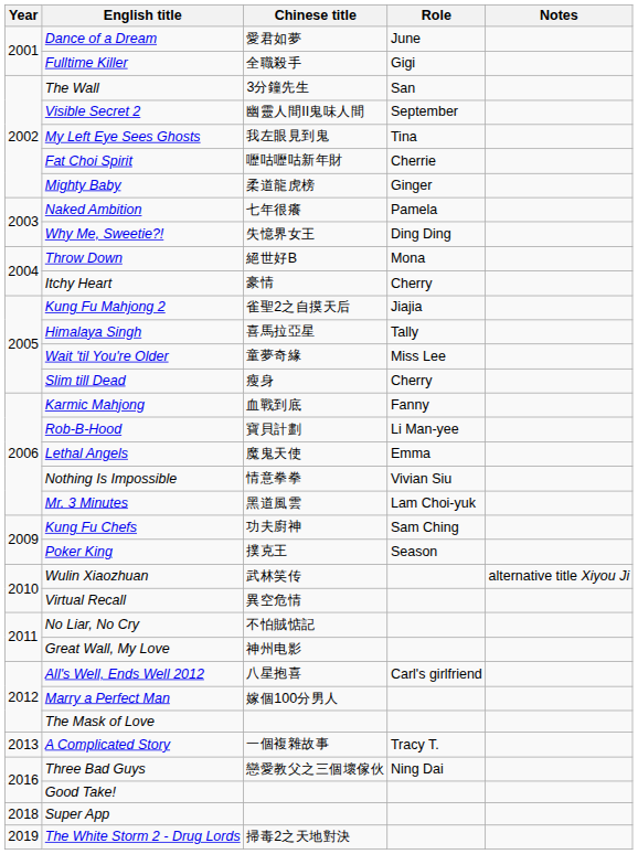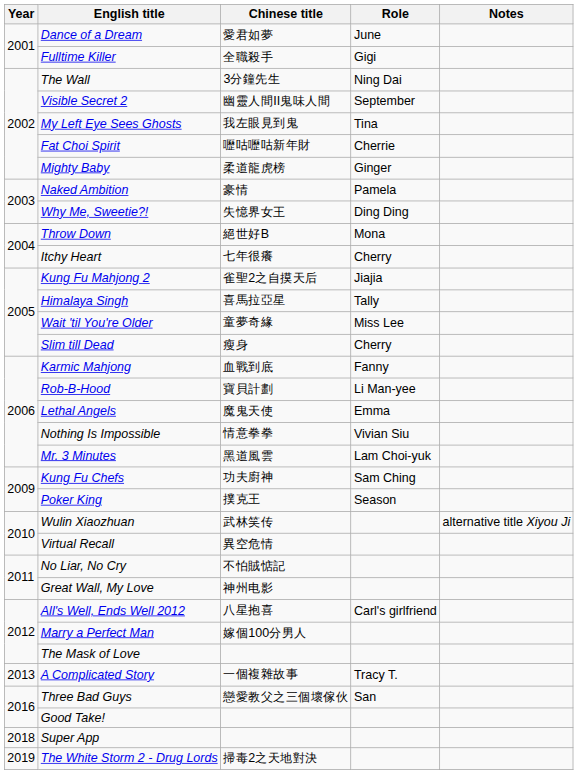 <table class="wikitable plainrowheaders sortable">
 <tr>
 <th scope="col">Year</th>
 <th scope="col">English title</th>
 <th scope="col">Chinese title</th>
 <th scope="col">Role</th>
 <th scope="col">Notes</th>
 </tr>
 <tr>
 <td rowspan="2">2001</td>
 <td><em><a href='#'>Dance of a Dream</a></em></td>
 <td>愛君如夢</td>
 <td>June</td>
 <td></td>
 </tr>
 <tr>
 <td><em><a href='#'>Fulltime Killer</a></em></td>
 <td>全職殺手</td>
 <td>Gigi</td>
 <td></td>
 </tr>
 <tr>
 <td rowspan="5">2002</td>
 <td><em>The Wall</em></td>
 <td>3分鐘先生</td>
-<td>San</td>
+<td>Ning Dai</td>
 <td></td>
 </tr>
 <tr>
 <td><em><a href='#'>Visible Secret 2</a></em></td>
 <td>幽靈人間II鬼味人間</td>
 <td>September</td>
 <td></td>
 </tr>
 <tr>
 <td><em><a href='#'>My Left Eye Sees Ghosts</a></em></td>
 <td>我左眼見到鬼</td>
 <td>Tina</td>
 <td></td>
 </tr>
 <tr>
 <td><em><a href='#'>Fat Choi Spirit</a></em></td>
 <td>嚦咕嚦咕新年財</td>
 <td>Cherrie</td>
 <td></td>
 </tr>
 <tr>
 <td><em><a href='#'>Mighty Baby</a></em></td>
 <td>柔道龍虎榜</td>
 <td>Ginger</td>
 <td></td>
 </tr>
 <tr>
 <td rowspan="2">2003</td>
 <td><em><a href='#'>Naked Ambition</a></em></td>
-<td>七年很癢</td>
+<td>豪情</td>
 <td>Pamela</td>
 <td></td>
 </tr>
 <tr>
 <td><em><a href='#'>Why Me, Sweetie?!</a></em></td>
 <td>失憶界女王</td>
 <td>Ding Ding</td>
 <td></td>
 </tr>
 <tr>
 <td rowspan="2">2004</td>
 <td><em><a href='#'>Throw Down</a></em></td>
 <td>絕世好B</td>
 <td>Mona</td>
 <td></td>
 </tr>
 <tr>
 <td><em>Itchy Heart</em></td>
-<td>豪情</td>
+<td>七年很癢</td>
 <td>Cherry</td>
 <td></td>
 </tr>
 <tr>
 <td rowspan="4">2005</td>
 <td><em><a href='#'>Kung Fu Mahjong 2</a></em></td>
 <td>雀聖2之自摸天后</td>
 <td>Jiajia</td>
 <td></td>
 </tr>
 <tr>
 <td><em><a href='#'>Himalaya Singh</a></em></td>
 <td>喜馬拉亞星</td>
 <td>Tally</td>
 <td></td>
 </tr>
 <tr>
 <td><em><a href='#'>Wait 'til You're Older</a></em></td>
 <td>童夢奇緣</td>
 <td>Miss Lee</td>
 <td></td>
 </tr>
 <tr>
 <td><em><a href='#'>Slim till Dead</a></em></td>
 <td>瘦身</td>
 <td>Cherry</td>
 <td></td>
 </tr>
 <tr>
 <td rowspan="5">2006</td>
 <td><em><a href='#'>Karmic Mahjong</a></em></td>
 <td>血戰到底</td>
 <td>Fanny</td>
 <td></td>
 </tr>
 <tr>
 <td><em><a href='#'>Rob-B-Hood</a></em></td>
 <td>寶貝計劃</td>
 <td>Li Man-yee</td>
 <td></td>
 </tr>
 <tr>
 <td><em><a href='#'>Lethal Angels</a></em></td>
 <td>魔鬼天使</td>
 <td>Emma</td>
 <td></td>
 </tr>
 <tr>
 <td><em>Nothing Is Impossible</em></td>
 <td>情意拳拳</td>
 <td>Vivian Siu</td>
 <td></td>
 </tr>
 <tr>
 <td><em><a href='#'>Mr. 3 Minutes</a></em></td>
 <td>黑道風雲</td>
 <td>Lam Choi-yuk</td>
 <td></td>
 </tr>
 <tr>
 <td rowspan="2">2009</td>
 <td><em><a href='#'>Kung Fu Chefs</a></em></td>
 <td>功夫廚神</td>
 <td>Sam Ching</td>
 <td></td>
 </tr>
 <tr>
 <td><em><a href='#'>Poker King</a></em></td>
 <td>撲克王</td>
 <td>Season</td>
 <td></td>
 </tr>
 <tr>
 <td rowspan=2>2010</td>
 <td><em>Wulin Xiaozhuan</em></td>
 <td>武林笑传</td>
 <td></td>
 <td>alternative title <em>Xiyou Ji</em></td>
 </tr>
 <tr>
 <td><em>Virtual Recall</em></td>
 <td>異空危情</td>
 <td></td>
 <td></td>
 </tr>
 <tr>
 <td rowspan=2>2011</td>
 <td><em>No Liar, No Cry</em></td>
 <td>不怕賊惦記</td>
 <td></td>
 <td></td>
 </tr>
 <tr>
 <td><em>Great Wall, My Love</em></td>
 <td>神州电影</td>
 <td></td>
 <td></td>
 </tr>
 <tr>
 <td rowspan=3>2012</td>
 <td><em><a href='#'>All's Well, Ends Well 2012</a></em></td>
 <td>八星抱喜</td>
 <td>Carl's girlfriend</td>
 <td></td>
 </tr>
 <tr>
 <td><em><a href='#'>Marry a Perfect Man</a></em></td>
 <td>嫁個100分男人</td>
 <td></td>
 <td></td>
 </tr>
 <tr>
 <td><em>The Mask of Love</em></td>
 <td></td>
 <td></td>
 <td></td>
 </tr>
 <tr>
 <td>2013</td>
 <td><em><a href='#'>A Complicated Story</a></em></td>
 <td>一個複雜故事</td>
 <td>Tracy T.</td>
 <td></td>
 </tr>
 <tr>
 <td rowspan=2>2016</td>
 <td><em>Three Bad Guys</em></td>
 <td>戀愛教父之三個壞傢伙</td>
-<td>Ning Dai</td>
+<td>San</td>
 <td></td>
 </tr>
 <tr>
 <td><em>Good Take!</em></td>
 <td></td>
 <td></td>
 <td></td>
 </tr>
 <tr>
 <td>2018</td>
 <td><em>Super App</em></td>
 <td></td>
 <td></td>
 <td></td>
 </tr>
 <tr>
 <td>2019</td>
 <td><em><a href='#'>The White Storm 2 - Drug Lords</a></em></td>
 <td>掃毒2之天地對決</td>
 <td></td>
 <td></td>
 </tr>
 </table>
